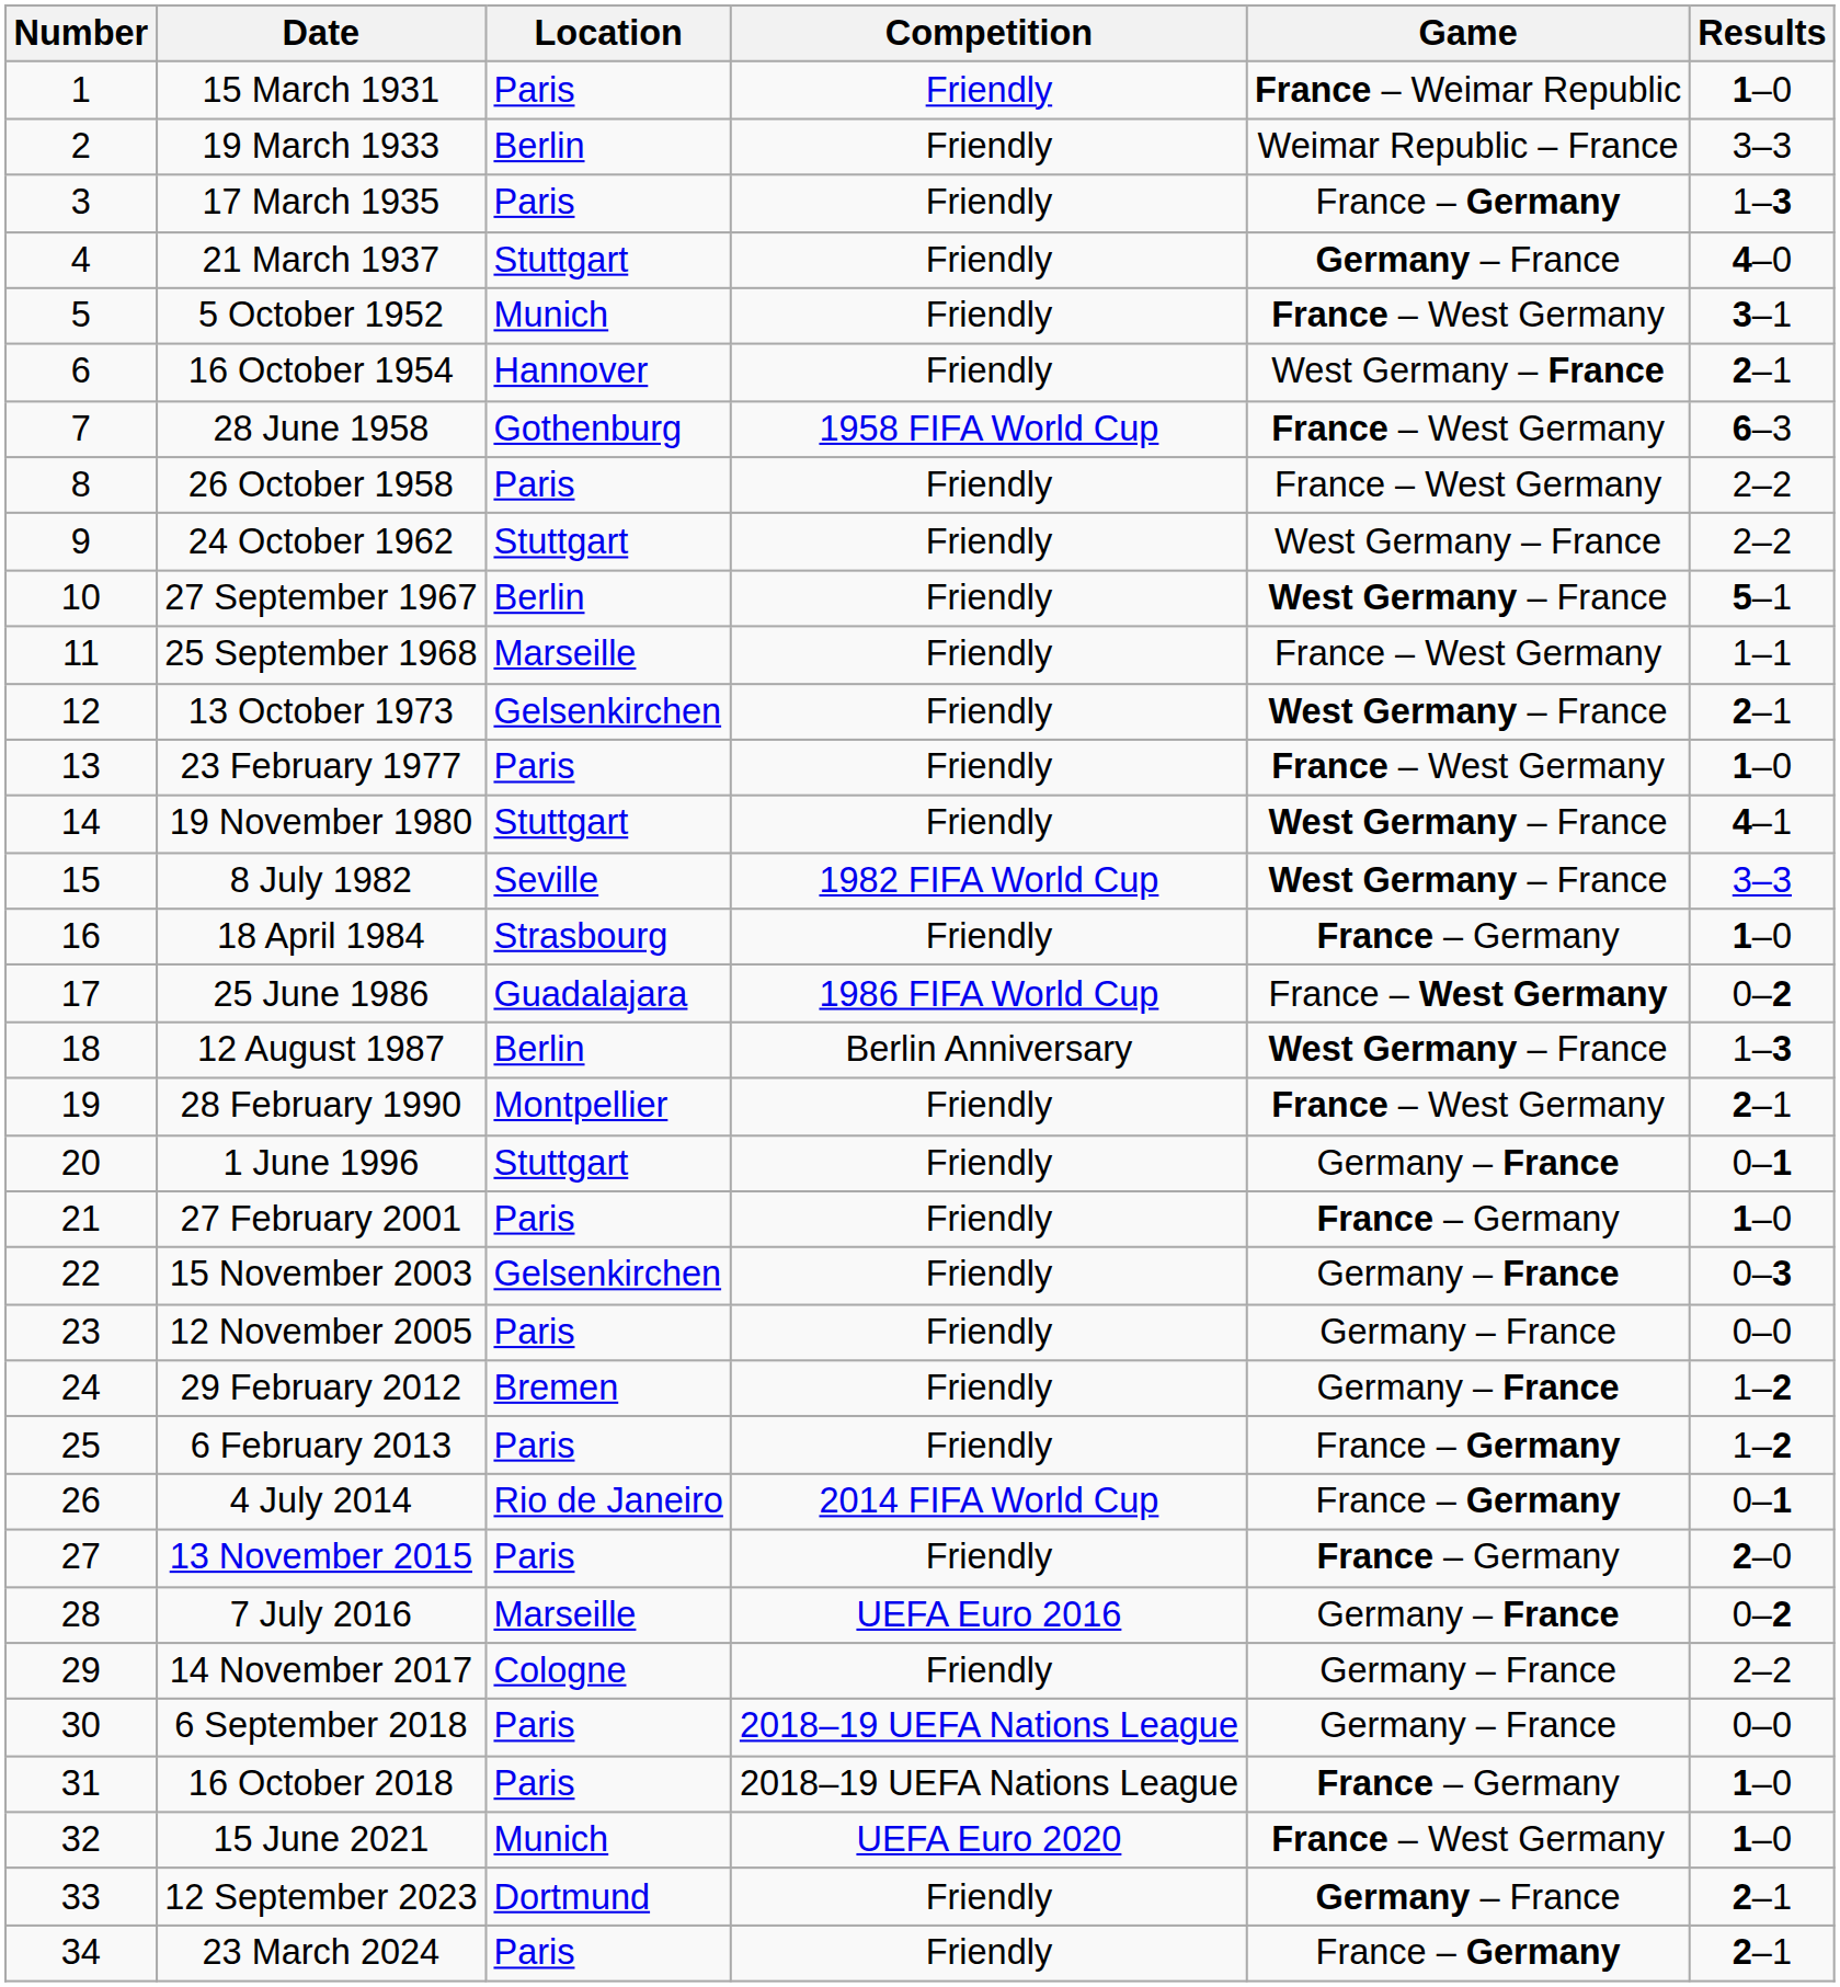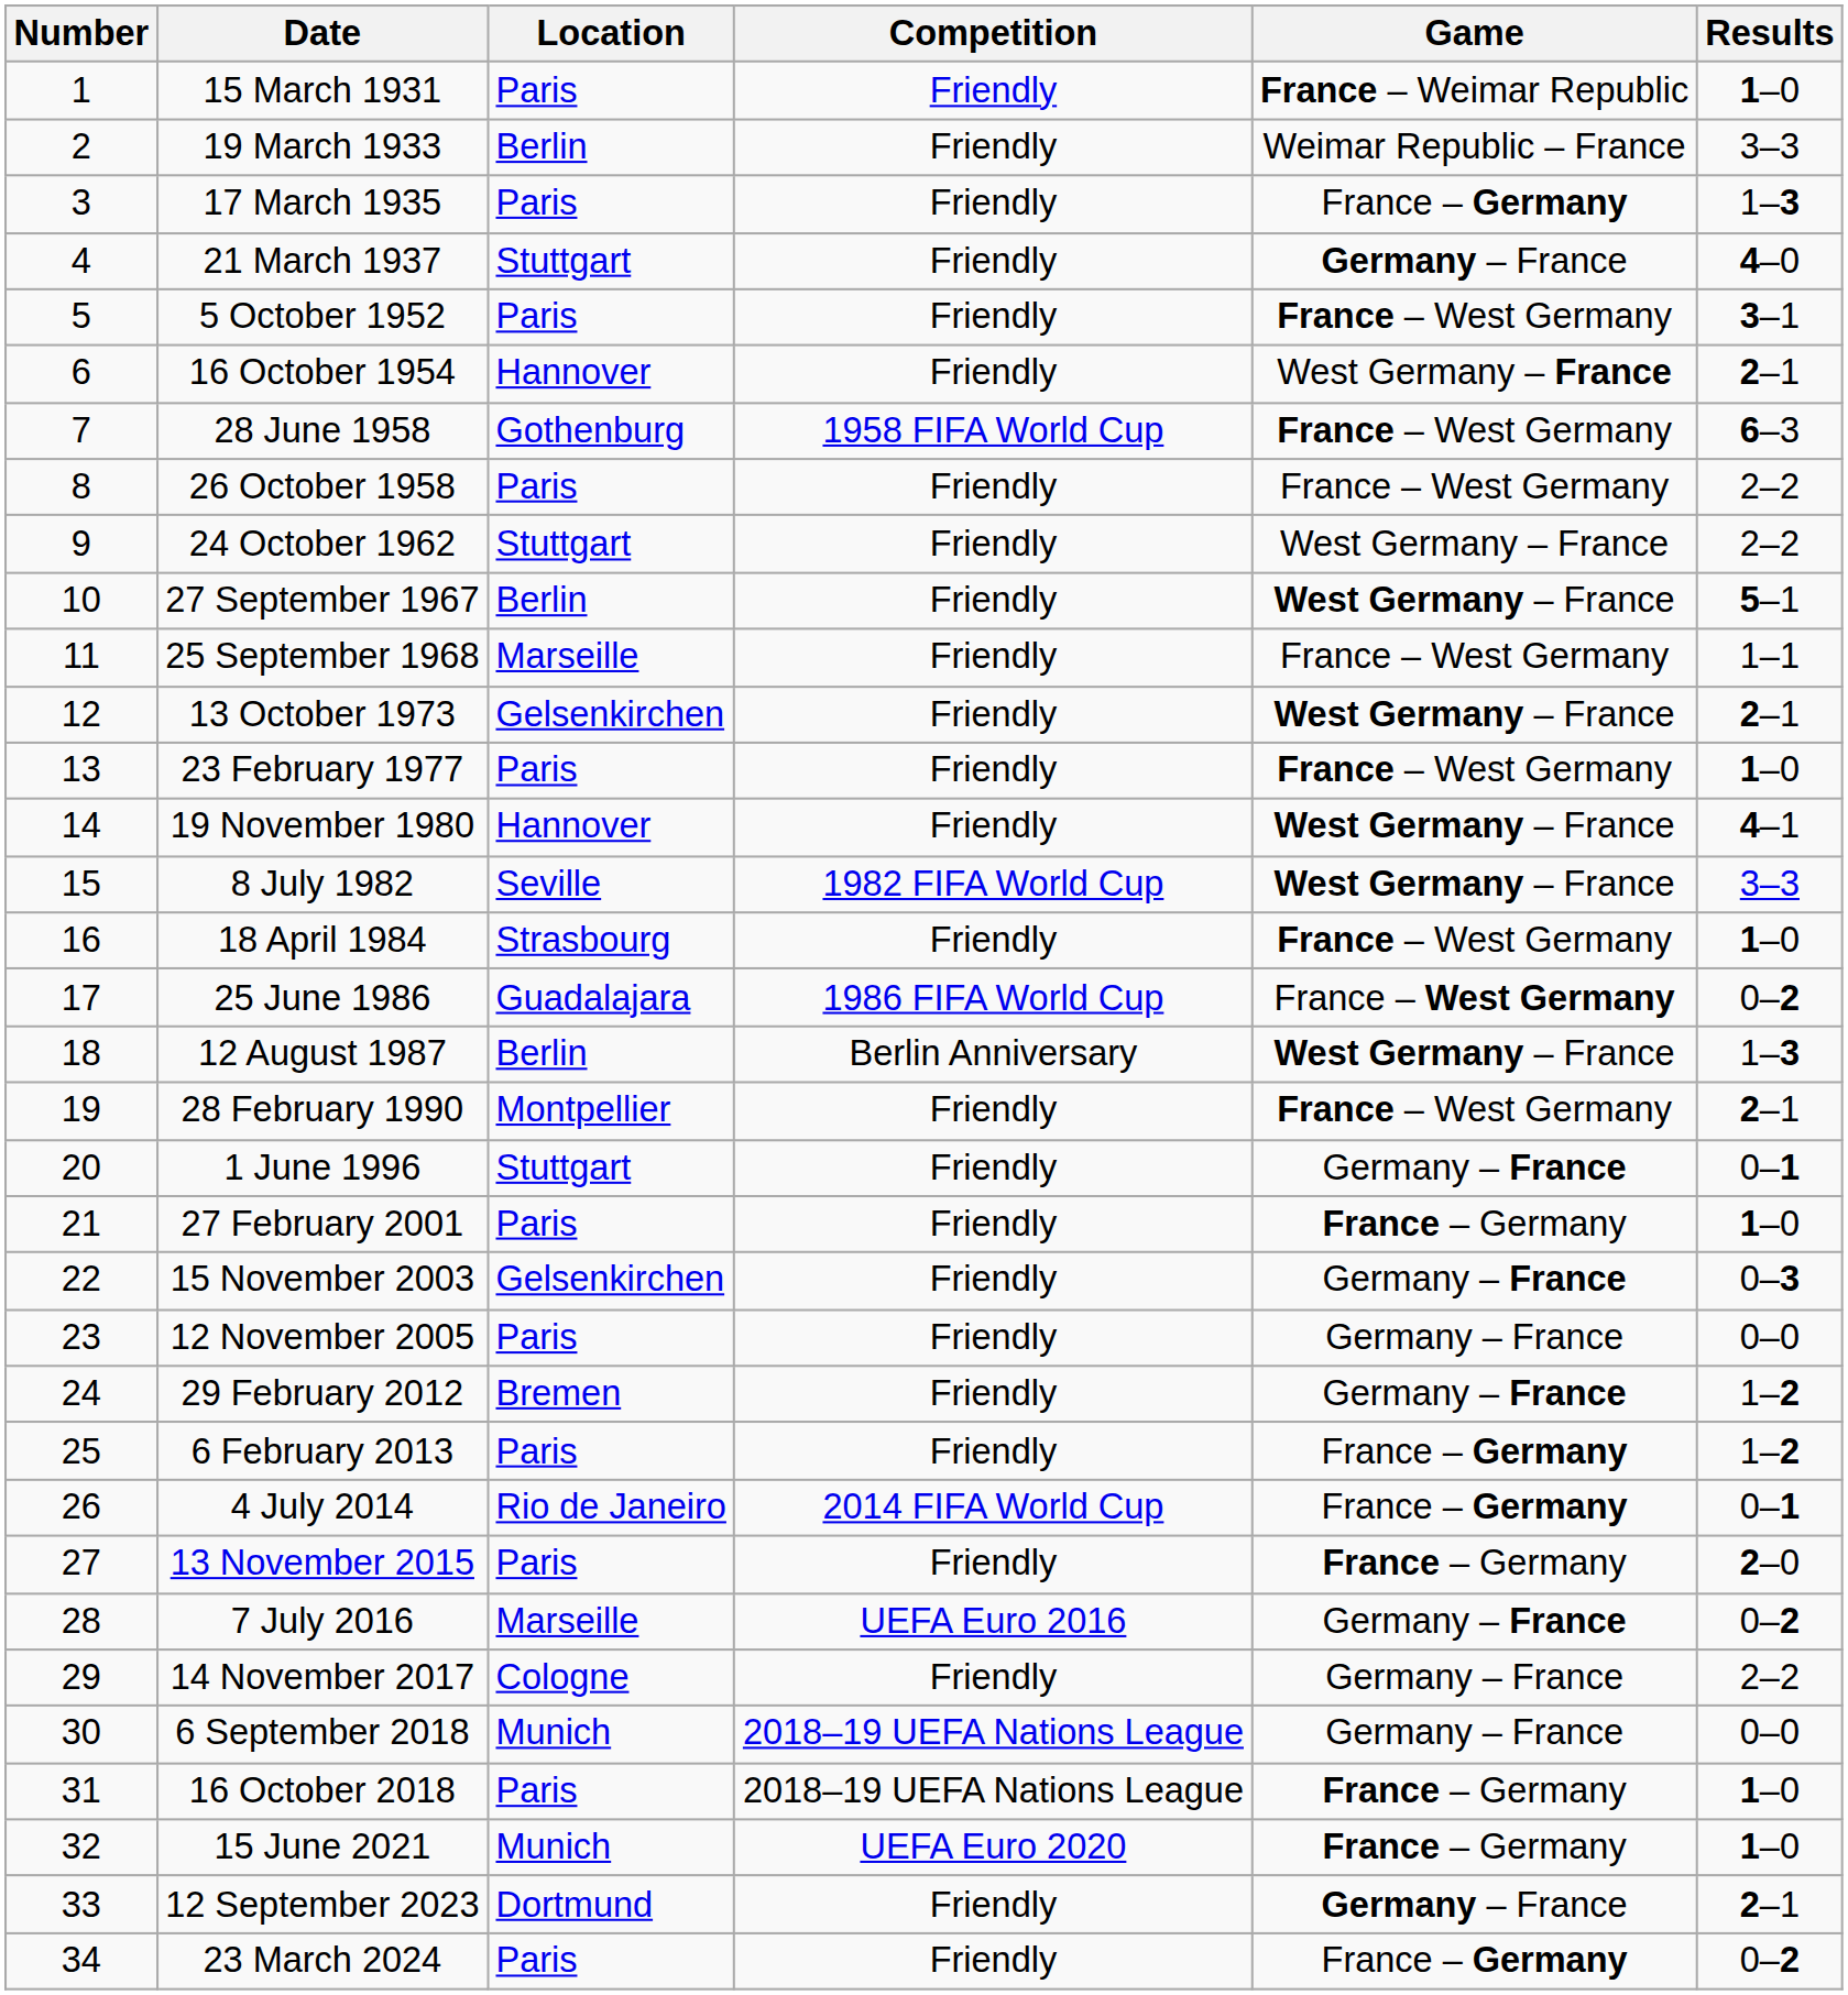 <table class="wikitable" style="text-align:center">
 <tr>
 <th>Number</th>
 <th>Date</th>
 <th>Location</th>
 <th>Competition</th>
 <th>Game</th>
 <th>Results</th>
 </tr>
 <tr>
 <td>1</td>
 <td>15 March 1931</td>
 <td align="left"> <a href='#'>Paris</a></td>
 <td><a href='#'>Friendly</a></td>
 <td><strong>France</strong> – Weimar Republic</td>
 <td><strong>1</strong>–0</td>
 </tr>
 <tr>
 <td>2</td>
 <td>19 March 1933</td>
 <td align="left"> <a href='#'>Berlin</a></td>
 <td>Friendly</td>
 <td>Weimar Republic – France</td>
 <td>3–3</td>
 </tr>
 <tr>
 <td>3</td>
 <td>17 March 1935</td>
 <td align="left"> <a href='#'>Paris</a></td>
 <td>Friendly</td>
 <td>France – <strong>Germany</strong></td>
 <td>1–<strong>3</strong></td>
 </tr>
 <tr>
 <td>4</td>
 <td>21 March 1937</td>
 <td align="left"> <a href='#'>Stuttgart</a></td>
 <td>Friendly</td>
 <td><strong>Germany</strong> – France</td>
 <td><strong>4</strong>–0</td>
 </tr>
 <tr>
 <td>5</td>
 <td>5 October 1952</td>
-<td align="left"> <a href='#'>Munich</a></td>
+<td align="left"> <a href='#'>Paris</a></td>
 <td>Friendly</td>
 <td><strong>France</strong> – West Germany</td>
 <td><strong>3</strong>–1</td>
 </tr>
 <tr>
 <td>6</td>
 <td>16 October 1954</td>
 <td align="left"> <a href='#'>Hannover</a></td>
 <td>Friendly</td>
 <td>West Germany – <strong>France</strong></td>
 <td><strong>2</strong>–1</td>
 </tr>
 <tr>
 <td>7</td>
 <td>28 June 1958</td>
 <td align="left"> <a href='#'>Gothenburg</a></td>
 <td><a href='#'>1958 FIFA World Cup</a></td>
 <td><strong>France</strong> – West Germany</td>
 <td><strong>6</strong>–3</td>
 </tr>
 <tr>
 <td>8</td>
 <td>26 October 1958</td>
 <td align="left"> <a href='#'>Paris</a></td>
 <td>Friendly</td>
 <td>France – West Germany</td>
 <td>2–2</td>
 </tr>
 <tr>
 <td>9</td>
 <td>24 October 1962</td>
 <td align="left"> <a href='#'>Stuttgart</a></td>
 <td>Friendly</td>
 <td>West Germany – France</td>
 <td>2–2</td>
 </tr>
 <tr>
 <td>10</td>
 <td>27 September 1967</td>
 <td align="left"> <a href='#'>Berlin</a></td>
 <td>Friendly</td>
 <td><strong>West Germany</strong> – France</td>
 <td><strong>5</strong>–1</td>
 </tr>
 <tr>
 <td>11</td>
 <td>25 September 1968</td>
 <td align="left"> <a href='#'>Marseille</a></td>
 <td>Friendly</td>
 <td>France – West Germany</td>
 <td>1–1</td>
 </tr>
 <tr>
 <td>12</td>
 <td>13 October 1973</td>
 <td align="left"> <a href='#'>Gelsenkirchen</a></td>
 <td>Friendly</td>
 <td><strong>West Germany</strong> – France</td>
 <td><strong>2</strong>–1</td>
 </tr>
 <tr>
 <td>13</td>
 <td>23 February 1977</td>
 <td align="left"> <a href='#'>Paris</a></td>
 <td>Friendly</td>
 <td><strong>France</strong> – West Germany</td>
 <td><strong>1</strong>–0</td>
 </tr>
 <tr>
 <td>14</td>
 <td>19 November 1980</td>
-<td align="left"> <a href='#'>Stuttgart</a></td>
+<td align="left"> <a href='#'>Hannover</a></td>
 <td>Friendly</td>
 <td><strong>West Germany</strong> – France</td>
 <td><strong>4</strong>–1</td>
 </tr>
 <tr>
 <td>15</td>
 <td>8 July 1982</td>
 <td align="left"> <a href='#'>Seville</a></td>
 <td><a href='#'>1982 FIFA World Cup</a></td>
 <td><strong>West Germany</strong> – France</td>
 <td><a href='#'>3–3</a> <br> </td>
 </tr>
 <tr>
 <td>16</td>
 <td>18 April 1984</td>
 <td align="left"> <a href='#'>Strasbourg</a></td>
 <td>Friendly</td>
-<td><strong>France</strong> – Germany</td>
+<td><strong>France</strong> – West Germany</td>
 <td><strong>1</strong>–0</td>
 </tr>
 <tr>
 <td>17</td>
 <td>25 June 1986</td>
 <td align="left"> <a href='#'>Guadalajara</a></td>
 <td><a href='#'>1986 FIFA World Cup</a></td>
 <td>France – <strong>West Germany</strong></td>
 <td>0–<strong>2</strong></td>
 </tr>
 <tr>
 <td>18</td>
 <td>12 August 1987</td>
 <td align="left"> <a href='#'>Berlin</a></td>
 <td>Berlin Anniversary</td>
 <td><strong>West Germany</strong> – France</td>
 <td>1–<strong>3</strong></td>
 </tr>
 <tr>
 <td>19</td>
 <td>28 February 1990</td>
 <td align="left"> <a href='#'>Montpellier</a></td>
 <td>Friendly</td>
 <td><strong>France</strong> – West Germany</td>
 <td><strong>2</strong>–1</td>
 </tr>
 <tr>
 <td>20</td>
 <td>1 June 1996</td>
 <td align="left"> <a href='#'>Stuttgart</a></td>
 <td>Friendly</td>
 <td>Germany – <strong>France</strong></td>
 <td>0–<strong>1</strong></td>
 </tr>
 <tr>
 <td>21</td>
 <td>27 February 2001</td>
 <td align="left"> <a href='#'>Paris</a></td>
 <td>Friendly</td>
 <td><strong>France</strong> – Germany</td>
 <td><strong>1</strong>–0</td>
 </tr>
 <tr>
 <td>22</td>
 <td>15 November 2003</td>
 <td align="left"> <a href='#'>Gelsenkirchen</a></td>
 <td>Friendly</td>
 <td>Germany – <strong>France</strong></td>
 <td>0–<strong>3</strong></td>
 </tr>
 <tr>
 <td>23</td>
 <td>12 November 2005</td>
 <td align="left"> <a href='#'>Paris</a></td>
 <td>Friendly</td>
 <td>Germany – France</td>
 <td>0–0</td>
 </tr>
 <tr>
 <td>24</td>
 <td>29 February 2012</td>
 <td align="left"> <a href='#'>Bremen</a></td>
 <td>Friendly</td>
 <td>Germany – <strong>France</strong></td>
 <td>1–<strong>2</strong></td>
 </tr>
 <tr>
 <td>25</td>
 <td>6 February 2013</td>
 <td align="left"> <a href='#'>Paris</a></td>
 <td>Friendly</td>
 <td>France – <strong>Germany</strong></td>
 <td>1–<strong>2</strong></td>
 </tr>
 <tr>
 <td>26</td>
 <td>4 July 2014</td>
 <td align="left"> <a href='#'>Rio de Janeiro</a></td>
 <td><a href='#'>2014 FIFA World Cup</a></td>
 <td>France – <strong>Germany</strong></td>
 <td>0–<strong>1</strong></td>
 </tr>
 <tr>
 <td>27</td>
 <td><a href='#'>13 November 2015</a></td>
 <td align="left"> <a href='#'>Paris</a></td>
 <td>Friendly</td>
 <td><strong>France</strong> – Germany</td>
 <td><strong>2</strong>–0</td>
 </tr>
 <tr>
 <td>28</td>
 <td>7 July 2016</td>
 <td align="left"> <a href='#'>Marseille</a></td>
 <td><a href='#'>UEFA Euro 2016</a></td>
 <td>Germany – <strong>France</strong></td>
 <td>0–<strong>2</strong></td>
 </tr>
 <tr>
 <td>29</td>
 <td>14 November 2017</td>
 <td align="left"> <a href='#'>Cologne</a></td>
 <td>Friendly</td>
 <td>Germany – France</td>
 <td>2–2</td>
 </tr>
 <tr>
 <td>30</td>
 <td>6 September 2018</td>
-<td align="left"> <a href='#'>Paris</a></td>
+<td align="left"> <a href='#'>Munich</a></td>
 <td><a href='#'>2018–19 UEFA Nations League</a></td>
 <td>Germany – France</td>
 <td>0–0</td>
 </tr>
 <tr>
 <td>31</td>
 <td>16 October 2018</td>
 <td align="left"> <a href='#'>Paris</a></td>
 <td>2018–19 UEFA Nations League</td>
 <td><strong>France</strong> – Germany</td>
 <td><strong>1</strong>–0</td>
 </tr>
 <tr>
 <td>32</td>
 <td>15 June 2021</td>
 <td align="left"> <a href='#'>Munich</a></td>
 <td><a href='#'>UEFA Euro 2020</a></td>
-<td><strong>France</strong> – West Germany</td>
+<td><strong>France</strong> – Germany</td>
 <td><strong>1</strong>–0</td>
 </tr>
 <tr>
 <td>33</td>
 <td>12 September 2023</td>
 <td align="left"> <a href='#'>Dortmund</a></td>
 <td>Friendly</td>
 <td><strong>Germany</strong> – France</td>
 <td><strong>2</strong>–1</td>
 </tr>
 <tr>
 <td>34</td>
 <td>23 March 2024</td>
 <td align="left"> <a href='#'>Paris</a></td>
 <td>Friendly</td>
 <td>France – <strong>Germany</strong></td>
-<td><strong>2</strong>–1</td>
+<td>0–<strong>2</strong></td>
 </tr>
 </table>
